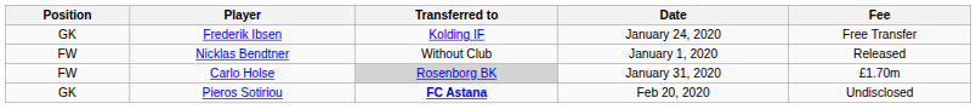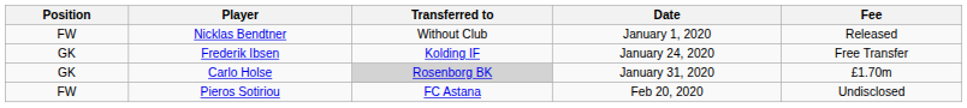 <table class="wikitable sortable" style="width:75%; font-size:95%; text-align:center;">
 <tr>
 <th>Position</th>
 <th>Player</th>
 <th>Transferred to</th>
 <th>Date</th>
 <th>Fee</th>
 </tr>
 <tr>
+<td>FW</td>
+<td> <a href='#'>Nicklas Bendtner</a></td>
+<td>Without Club</td>
+<td>January 1, 2020</td>
+<td>Released</td>
+</tr>
+<tr>
 <td>GK</td>
 <td> <a href='#'>Frederik Ibsen</a></td>
 <td><a href='#'>Kolding IF</a></td>
 <td>January 24, 2020</td>
 <td>Free Transfer</td>
 </tr>
 <tr>
-<td>FW</td>
-<td> <a href='#'>Nicklas Bendtner</a></td>
-<td>Without Club</td>
-<td>January 1, 2020</td>
-<td>Released</td>
-</tr>
-<tr>
-<td>FW</td>
+<td>GK</td>
 <td> <a href='#'>Carlo Holse</a></td>
 <td style="background: lightgrey;"><a href='#'>Rosenborg BK</a></td>
 <td>January 31, 2020</td>
 <td>£1.70m</td>
 </tr>
 <tr>
-<td>GK</td>
+<td>FW</td>
 <td> <a href='#'>Pieros Sotiriou</a></td>
-<td><strong><a href='#'>FC Astana</a></strong></td>
+<td><a href='#'>FC Astana</a></td>
 <td>Feb 20, 2020</td>
 <td>Undisclosed</td>
 </tr>
 </table>
